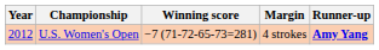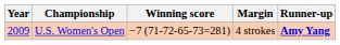 <table class="wikitable">
 <tr>
 <th>Year</th>
 <th>Championship</th>
 <th>Winning score</th>
 <th>Margin</th>
 <th>Runner-up</th>
 </tr>
 <tr style="background:#FBCEB1;">
-<td><a href='#'>2012</a></td>
+<td><a href='#'>2009</a></td>
 <td><a href='#'>U.S. Women's Open</a></td>
 <td>−7 (71-72-65-73=281)</td>
 <td>4 strokes</td>
 <td><strong> <a href='#'>Amy Yang</a></strong></td>
 </tr>
 </table>
